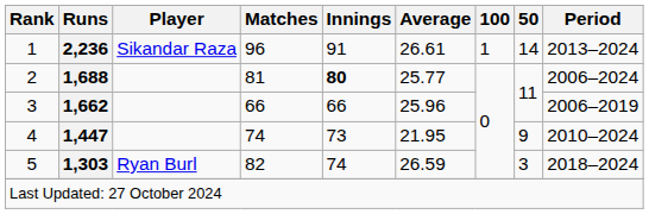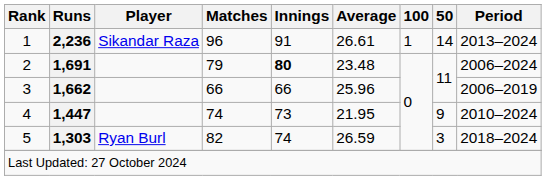 <table class="wikitable sortable">
 <tr>
 <th scope=col>Rank</th>
 <th scope=col>Runs</th>
 <th scope=col>Player</th>
 <th scope=col>Matches</th>
 <th scope=col>Innings</th>
 <th scope=col>Average</th>
 <th scope=col>100</th>
 <th scope=col>50</th>
 <th scope=col>Period</th>
 </tr>
 <tr>
 <td align=center>1</td>
 <th scope=row style=text-align:center;>2,236</th>
 <td><a href='#'>Sikandar Raza</a></td>
 <td>96</td>
 <td>91</td>
 <td>26.61</td>
 <td>1</td>
 <td>14</td>
 <td>2013–2024</td>
 </tr>
 <tr>
 <td align=center>2</td>
-<th scope=row style=text-align:center;>1,688</th>
+<th scope=row style=text-align:center;>1,691</th>
 <td></td>
-<td>81</td>
+<td>79</td>
 <td><strong>80</strong></td>
-<td>25.77</td>
+<td>23.48</td>
 <td rowspan=4>0</td>
 <td rowspan=2>11</td>
 <td>2006–2024</td>
 </tr>
 <tr>
 <td align=center>3</td>
 <th scope=row style=text-align:center;>1,662</th>
 <td></td>
 <td>66</td>
 <td>66</td>
 <td>25.96</td>
 <td>2006–2019</td>
 </tr>
 <tr>
 <td align=center>4</td>
 <th scope=row style=text-align:center;>1,447</th>
 <td></td>
 <td>74</td>
 <td>73</td>
 <td>21.95</td>
 <td>9</td>
 <td>2010–2024</td>
 </tr>
 <tr>
 <td align=center>5</td>
 <th scope=row style=text-align:center;>1,303</th>
 <td><a href='#'>Ryan Burl</a></td>
 <td>82</td>
 <td>74</td>
 <td>26.59</td>
 <td>3</td>
 <td>2018–2024</td>
 </tr>
 <tr>
 </tr>
 <tr class=sortbottom>
 <td colspan=9><small>Last Updated: 27 October 2024</small></td>
 </tr>
 </table>
